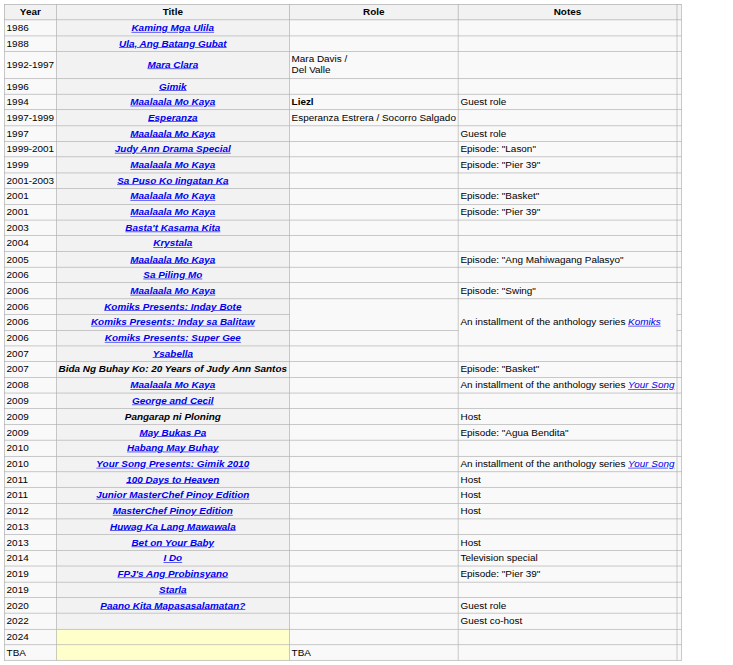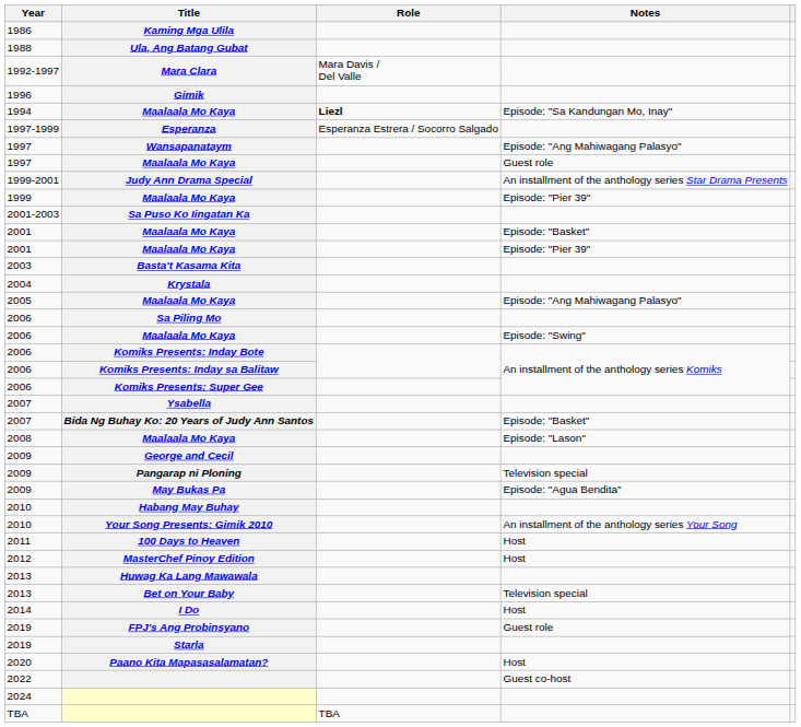 <table class="wikitable sortable plainrowheaders">
 <tr style="background:#ccc; text-align:center;">
 <th scope="col">Year</th>
 <th scope="col">Title</th>
 <th scope="col">Role</th>
 <th scope="col" class="unsortable">Notes</th>
 <th scope="col" class="unsortable"></th>
 </tr>
 <tr>
 <td>1986</td>
 <th scope="row"><em><a href='#'>Kaming Mga Ulila</a></em></th>
 <td></td>
 <td></td>
 <td style="text-align:center;"></td>
 </tr>
 <tr>
 <td>1988</td>
 <th scope="row"><em><a href='#'>Ula, Ang Batang Gubat</a></em></th>
 <td></td>
 <td></td>
 <td style="text-align:center;"></td>
 </tr>
 <tr>
 <td>1992-1997</td>
 <th scope="row"><em><a href='#'>Mara Clara</a></em></th>
 <td>Mara Davis /<br>Del Valle</td>
 <td></td>
 <td style="text-align:center;"></td>
 </tr>
 <tr>
 <td>1996</td>
 <th scope="row"><em><a href='#'>Gimik</a></em></th>
 <td></td>
 <td></td>
 <td style="text-align:center;"></td>
 </tr>
 <tr>
 <td>1994</td>
 <th><em><a href='#'>Maalaala Mo Kaya</a></em></th>
 <td><strong>Liezl</strong></td>
-<td>Guest role</td>
+<td>Episode: "Sa Kandungan Mo, Inay"</td>
 <td></td>
 </tr>
 <tr>
 <td>1997-1999</td>
 <th scope="row"><em><a href='#'>Esperanza</a></em></th>
 <td>Esperanza Estrera / Socorro Salgado</td>
 <td></td>
+<td style="text-align:center;"></td>
+</tr>
+<tr>
+<td>1997</td>
+<th scope="row"><em><a href='#'>Wansapanataym</a></em></th>
+<td></td>
+<td>Episode: "Ang Mahiwagang Palasyo"</td>
 <td style="text-align:center;"></td>
 </tr>
 <tr>
 <td>1997</td>
 <th scope="row"><em><a href='#'>Maalaala Mo Kaya</a></em></th>
 <td></td>
 <td>Guest role</td>
 <td style="text-align:center;"></td>
 </tr>
 <tr>
 <td>1999-2001</td>
 <th scope="row"><em><a href='#'>Judy Ann Drama Special</a></em></th>
 <td></td>
-<td>Episode: "Lason"</td>
+<td>An installment of the anthology series <em><a href='#'>Star Drama Presents</a></em></td>
 <td style="text-align:center;"></td>
 </tr>
 <tr>
 <td>1999</td>
 <th scope="row"><em><a href='#'>Maalaala Mo Kaya</a></em></th>
 <td></td>
 <td>Episode: "Pier 39"</td>
 <td style="text-align:center;"></td>
 </tr>
 <tr>
 <td>2001-2003</td>
 <th scope="row"><em><a href='#'>Sa Puso Ko Iingatan Ka</a></em></th>
 <td></td>
 <td></td>
 <td style="text-align:center;"></td>
 </tr>
 <tr>
 <td>2001</td>
 <th scope="row"><em><a href='#'>Maalaala Mo Kaya</a></em></th>
 <td></td>
 <td>Episode: "Basket"</td>
 <td style="text-align:center;"></td>
 </tr>
 <tr>
 <td>2001</td>
 <th scope="row"><em><a href='#'>Maalaala Mo Kaya</a></em></th>
 <td></td>
 <td>Episode: "Pier 39"</td>
 <td style="text-align:center;"></td>
 </tr>
 <tr>
 <td>2003</td>
 <th scope="row"><em><a href='#'>Basta't Kasama Kita</a></em></th>
 <td></td>
 <td></td>
 <td style="text-align:center;"></td>
 </tr>
 <tr>
 <td>2004</td>
 <th scope="row"><em><a href='#'>Krystala</a></em></th>
 <td></td>
 <td></td>
 <td style="text-align:center;"></td>
 </tr>
 <tr>
 <td>2005</td>
 <th scope="row"><em><a href='#'>Maalaala Mo Kaya</a></em></th>
 <td></td>
 <td>Episode: "Ang Mahiwagang Palasyo"</td>
 <td style="text-align:center;"></td>
 </tr>
 <tr>
 <td>2006</td>
 <th scope="row"><em><a href='#'>Sa Piling Mo</a></em></th>
 <td></td>
 <td></td>
 <td style="text-align:center;"></td>
 </tr>
 <tr>
 <td>2006</td>
 <th scope="row"><em><a href='#'>Maalaala Mo Kaya</a></em></th>
 <td></td>
 <td>Episode: "Swing"</td>
 <td style="text-align:center;"></td>
 </tr>
 <tr>
 <td>2006</td>
 <th scope="row"><em><a href='#'>Komiks Presents: Inday Bote</a></em></th>
 <td rowspan="2"></td>
 <td rowspan="3">An installment of the anthology series <em><a href='#'>Komiks</a></em></td>
 <td style="text-align:center;"></td>
 </tr>
 <tr>
 <td>2006</td>
 <th scope="row"><em><a href='#'>Komiks Presents: Inday sa Balitaw</a></em></th>
 <td style="text-align:center;"></td>
 </tr>
 <tr>
 <td>2006</td>
 <th scope="row"><em><a href='#'>Komiks Presents: Super Gee</a></em></th>
 <td></td>
 <td style="text-align:center;"></td>
 </tr>
 <tr>
 <td>2007</td>
 <th scope="row"><em><a href='#'>Ysabella</a></em></th>
 <td></td>
 <td></td>
 <td style="text-align:center;"></td>
 </tr>
 <tr>
 <td>2007</td>
 <th scope="row"><em>Bida Ng Buhay Ko: 20 Years of Judy Ann Santos</em></th>
 <td></td>
 <td>Episode: "Basket"</td>
 <td style="text-align:center;"></td>
 </tr>
 <tr>
 <td>2008</td>
 <th scope="row"><em><a href='#'>Maalaala Mo Kaya</a></em></th>
 <td></td>
-<td>An installment of the anthology series <em><a href='#'>Your Song</a></em></td>
+<td>Episode: "Lason"</td>
 <td style="text-align:center;"></td>
 </tr>
 <tr>
 <td>2009</td>
 <th scope="row"><em><a href='#'>George and Cecil</a></em></th>
 <td></td>
 <td></td>
 <td style="text-align:center;"></td>
 </tr>
 <tr>
 <td>2009</td>
 <th scope="row"><em>Pangarap ni Ploning</em></th>
 <td></td>
-<td>Host</td>
+<td>Television special</td>
 <td style="text-align:center;"></td>
 </tr>
 <tr>
 <td>2009</td>
 <th scope="row"><em><a href='#'>May Bukas Pa</a></em></th>
 <td></td>
 <td>Episode: "Agua Bendita"</td>
 <td style="text-align:center;"></td>
 </tr>
 <tr>
 <td>2010</td>
 <th scope="row"><em><a href='#'>Habang May Buhay</a></em></th>
 <td></td>
 <td></td>
 <td style="text-align:center;"></td>
 </tr>
 <tr>
 <td>2010</td>
 <th scope="row"><em><a href='#'>Your Song Presents: Gimik 2010</a></em></th>
 <td></td>
 <td>An installment of the anthology series <em><a href='#'>Your Song</a></em></td>
 <td style="text-align:center;"></td>
 </tr>
 <tr>
 <td>2011</td>
 <th scope="row"><em><a href='#'>100 Days to Heaven</a></em></th>
 <td></td>
 <td>Host</td>
 <td style="text-align:center;"></td>
 </tr>
 <tr>
-<td>2011</td>
-<th scope="row"><em><a href='#'>Junior MasterChef Pinoy Edition</a></em></th>
-<td></td>
-<td>Host</td>
-<td style="text-align:center;"></td>
-</tr>
-<tr>
 <td>2012</td>
 <th scope="row"><em><a href='#'>MasterChef Pinoy Edition</a></em></th>
 <td></td>
 <td>Host</td>
 <td style="text-align:center;"></td>
 </tr>
 <tr>
 <td>2013</td>
 <th scope="row"><em><a href='#'>Huwag Ka Lang Mawawala</a></em></th>
 <td></td>
 <td></td>
 <td style="text-align:center;"></td>
 </tr>
 <tr>
 <td>2013</td>
 <th scope="row"><em><a href='#'>Bet on Your Baby</a></em></th>
 <td></td>
-<td>Host</td>
+<td>Television special</td>
 <td style="text-align:center;"></td>
 </tr>
 <tr>
 <td>2014</td>
 <th scope="row"><em><a href='#'>I Do</a></em></th>
 <td></td>
-<td>Television special</td>
+<td>Host</td>
 <td style="text-align:center;"></td>
 </tr>
 <tr>
 <td>2019</td>
 <th scope="row"><em><a href='#'>FPJ's Ang Probinsyano</a></em></th>
 <td></td>
-<td>Episode: "Pier 39"</td>
+<td>Guest role</td>
 <td style="text-align:center;"></td>
 </tr>
 <tr>
 <td>2019</td>
 <th scope="row"><em><a href='#'>Starla</a></em></th>
 <td></td>
 <td></td>
 <td style="text-align:center;"></td>
 </tr>
 <tr>
 <td>2020</td>
 <th scope="row"><em><a href='#'>Paano Kita Mapasasalamatan?</a></em></th>
 <td></td>
-<td>Guest role</td>
+<td>Host</td>
 <td style="text-align:center;"></td>
 </tr>
 <tr>
 <td>2022</td>
 <th scope=row></th>
 <td></td>
 <td>Guest co-host</td>
 <td align=center></td>
 </tr>
 <tr>
 <td>2024</td>
 <th scope=row style="background:#FFFFCC;"> </th>
 <td></td>
 <td></td>
 <td align=center></td>
 </tr>
 <tr>
 <td>TBA</td>
 <th scope=row style="background:#FFFFCC;"> </th>
 <td>TBA</td>
 <td></td>
 <td align=center></td>
 </tr>
 </table>
